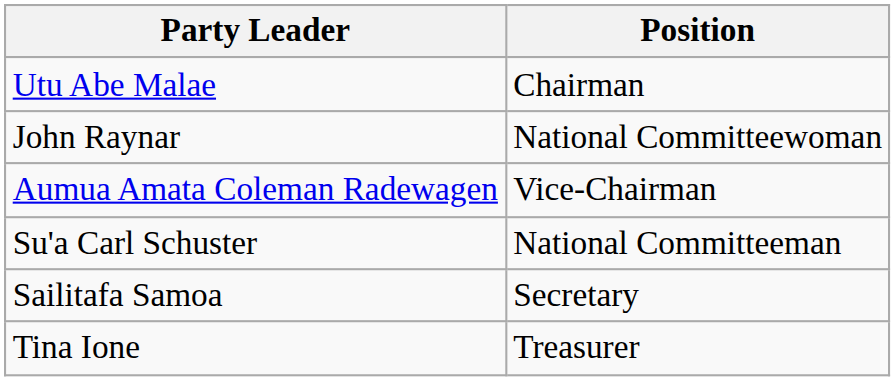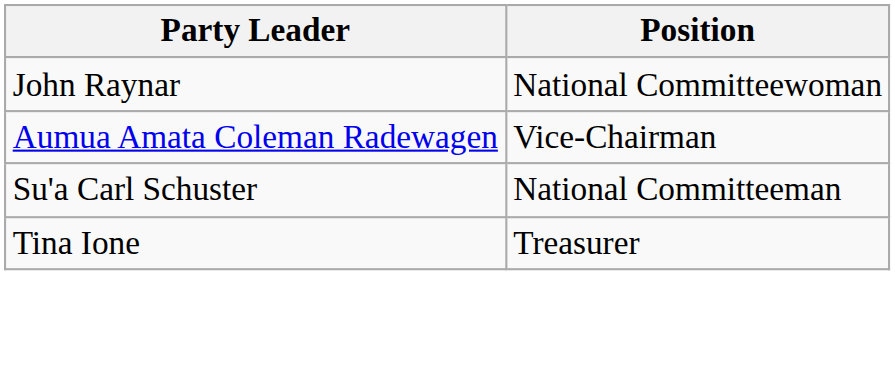 <table class="wikitable">
 <tr>
 <th>Party Leader</th>
 <th>Position</th>
-</tr>
-<tr>
-<td><a href='#'>Utu Abe Malae</a></td>
-<td>Chairman</td>
 </tr>
 <tr>
 <td>John Raynar</td>
 <td>National Committeewoman</td>
 </tr>
 <tr>
 <td><a href='#'>Aumua Amata Coleman Radewagen</a></td>
 <td>Vice-Chairman</td>
 </tr>
 <tr>
 <td>Su'a Carl Schuster</td>
 <td>National Committeeman</td>
 </tr>
 <tr>
-<td>Sailitafa Samoa</td>
-<td>Secretary</td>
-</tr>
-<tr>
 <td>Tina Ione</td>
 <td>Treasurer</td>
 </tr>
 </table>
